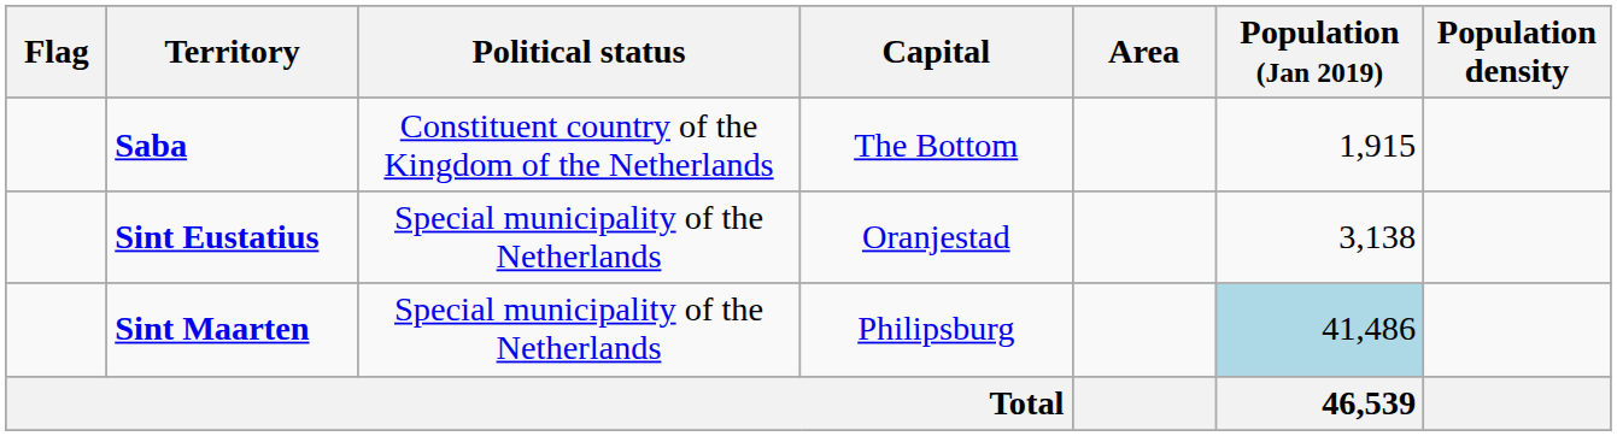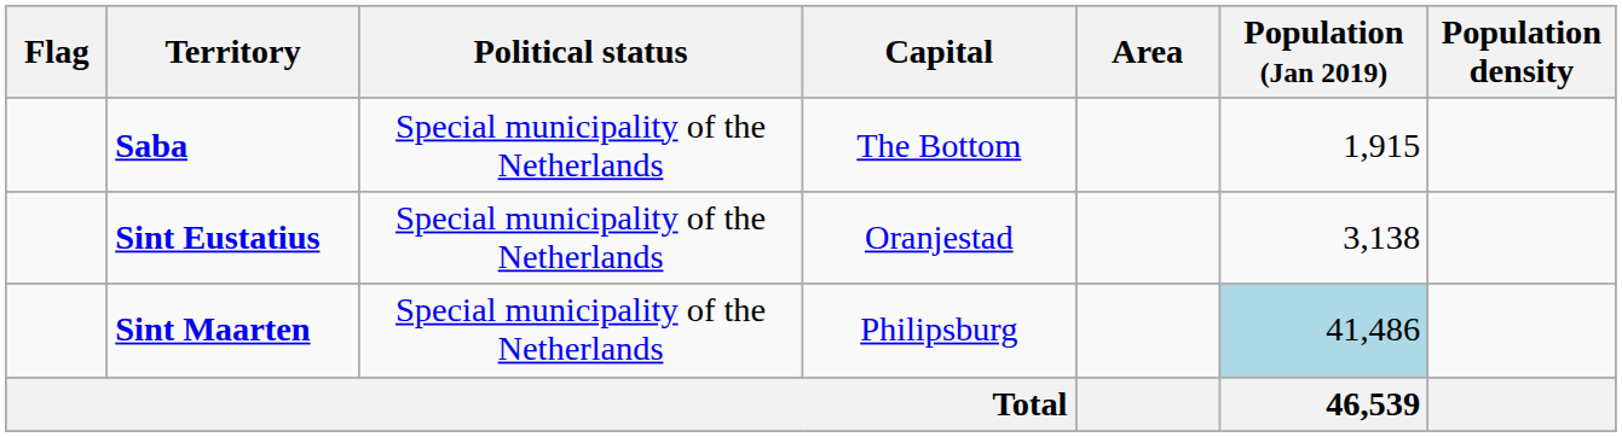 <table class="sortable wikitable" style="text-align:left;">
 <tr>
 <th style="width:40px;" class="unsortable">Flag</th>
 <th style="width:110px;">Territory</th>
 <th style="width:200px;">Political status</th>
 <th style="width:120px;">Capital</th>
 <th style="width:60px;">Area</th>
 <th style="width:90px;">Population<br><small>(Jan 2019)</small></th>
 <th style="width:80px;">Population density</th>
 </tr>
 <tr>
 <td style="text-align:center"></td>
 <td><strong><a href='#'>Saba</a></strong></td>
-<td style="text-align:center"><a href='#'>Constituent country</a> of the <a href='#'>Kingdom of the Netherlands</a></td>
+<td style="text-align:center"><a href='#'>Special municipality</a> of the <a href='#'>Netherlands</a></td>
 <td style="text-align:center"><a href='#'>The Bottom</a></td>
 <td style="text-align:right"></td>
 <td style="text-align:right">1,915</td>
 <td style="text-align:right"></td>
 </tr>
 <tr>
 <td style="text-align:center"></td>
 <td><strong><a href='#'>Sint Eustatius</a></strong></td>
 <td style="text-align:center"><a href='#'>Special municipality</a> of the <a href='#'>Netherlands</a></td>
 <td style="text-align:center"><a href='#'>Oranjestad</a></td>
 <td style="text-align:right"></td>
 <td style="text-align:right">3,138</td>
 <td style="text-align:right"></td>
 </tr>
 <tr>
 <td style="text-align:center"></td>
 <td><strong><a href='#'>Sint Maarten</a></strong></td>
 <td style="text-align:center"><a href='#'>Special municipality</a> of the <a href='#'>Netherlands</a></td>
 <td style="text-align:center"><a href='#'>Philipsburg</a></td>
 <td style="text-align:right"></td>
 <td style="background: lightblue; text-align:right">41,486</td>
 <td style="text-align:right"></td>
 </tr>
 <tr class="sortbottom">
 <th colspan="4" style="text-align:right;">Total</th>
 <th style="text-align:right;"></th>
 <th style="text-align:right;">46,539</th>
 <th style="text-align:right;"></th>
 </tr>
 </table>
